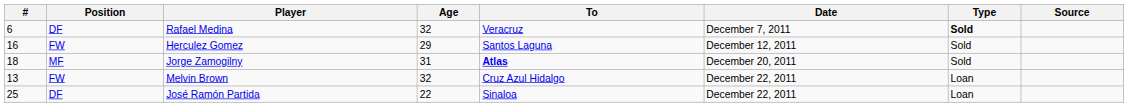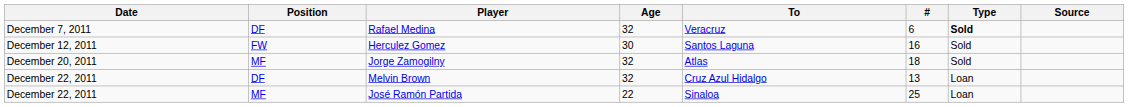 <table class="wikitable sortable" style="width:83%; text-align:center; font-size:95%; text-align:left;">
 <tr>
-<th><strong>#</strong></th>
+<th><strong>Date</strong></th>
 <th><strong>Position</strong></th>
 <th><strong>Player</strong></th>
 <th><strong>Age</strong></th>
 <th><strong>To</strong></th>
-<th><strong>Date</strong></th>
+<th><strong>#</strong></th>
 <th><strong>Type</strong></th>
 <th><strong>Source</strong></th>
 </tr>
 <tr>
-<td>6</td>
+<td>December 7, 2011</td>
 <td><a href='#'>DF</a></td>
 <td> <a href='#'>Rafael Medina</a></td>
 <td>32</td>
 <td> <a href='#'>Veracruz</a></td>
-<td>December 7, 2011</td>
+<td>6</td>
 <td><strong>Sold</strong></td>
 <td></td>
 </tr>
 <tr>
-<td>16</td>
+<td>December 12, 2011</td>
 <td><a href='#'>FW</a></td>
 <td> <a href='#'>Herculez Gomez</a></td>
-<td>29</td>
+<td>30</td>
 <td> <a href='#'>Santos Laguna</a></td>
-<td>December 12, 2011</td>
+<td>16</td>
 <td>Sold</td>
 <td></td>
 </tr>
 <tr>
-<td>18</td>
+<td>December 20, 2011</td>
 <td><a href='#'>MF</a></td>
 <td> <a href='#'>Jorge Zamogilny</a></td>
-<td>31</td>
-<td><strong> <a href='#'>Atlas</a></strong></td>
-<td>December 20, 2011</td>
+<td>32</td>
+<td> <a href='#'>Atlas</a></td>
+<td>18</td>
 <td>Sold</td>
 <td></td>
 </tr>
 <tr>
-<td>13</td>
-<td><a href='#'>FW</a></td>
+<td>December 22, 2011</td>
+<td><a href='#'>DF</a></td>
 <td> <a href='#'>Melvin Brown</a></td>
 <td>32</td>
 <td> <a href='#'>Cruz Azul Hidalgo</a></td>
-<td>December 22, 2011</td>
+<td>13</td>
 <td>Loan</td>
 <td></td>
 </tr>
 <tr>
-<td>25</td>
-<td><a href='#'>DF</a></td>
+<td>December 22, 2011</td>
+<td><a href='#'>MF</a></td>
 <td> <a href='#'>José Ramón Partida</a></td>
 <td>22</td>
 <td> <a href='#'>Sinaloa</a></td>
-<td>December 22, 2011</td>
+<td>25</td>
 <td>Loan</td>
 <td></td>
 </tr>
 </table>
